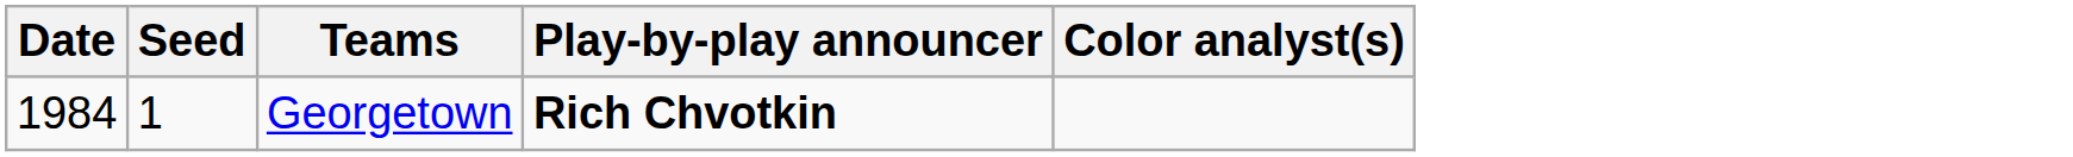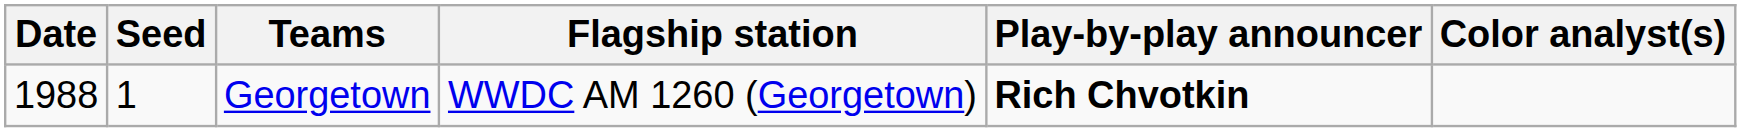 <table class="wikitable">
 <tr>
 <th>Date</th>
 <th>Seed</th>
 <th>Teams</th>
+<th>Flagship station</th>
 <th>Play-by-play announcer</th>
 <th>Color analyst(s)</th>
 </tr>
 <tr>
-<td>1984</td>
+<td>1988</td>
 <td>1</td>
 <td><a href='#'>Georgetown</a></td>
+<td><a href='#'>WWDC</a> AM 1260 (<a href='#'>Georgetown</a>)</td>
 <td><strong>Rich Chvotkin</strong></td>
 <td></td>
 </tr>
 </table>
